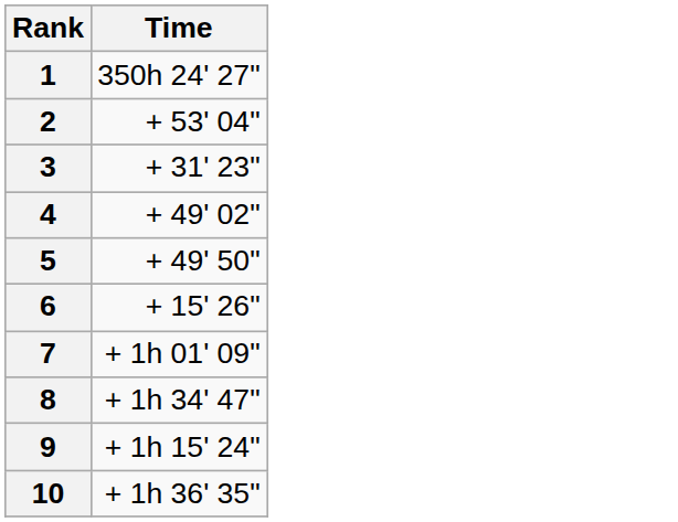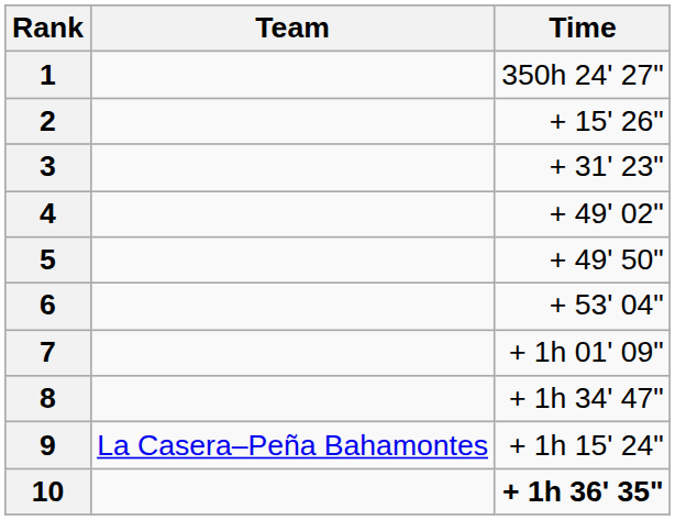 <table class="wikitable">
 <tr>
 <th scope="col">Rank</th>
+<th scope="col">Team</th>
 <th scope="col">Time</th>
 </tr>
 <tr>
 <th scope="row">1</th>
+<td></td>
 <td style="text-align:right;">350h 24' 27"</td>
 </tr>
 <tr>
 <th scope="row">2</th>
-<td style="text-align:right;">+ 53' 04"</td>
+<td></td>
+<td style="text-align:right;">+ 15' 26"</td>
 </tr>
 <tr>
 <th scope="row">3</th>
+<td></td>
 <td style="text-align:right;">+ 31' 23"</td>
 </tr>
 <tr>
 <th scope="row">4</th>
+<td></td>
 <td style="text-align:right;">+ 49' 02"</td>
 </tr>
 <tr>
 <th scope="row">5</th>
+<td></td>
 <td style="text-align:right;">+ 49' 50"</td>
 </tr>
 <tr>
 <th scope="row">6</th>
-<td style="text-align:right;">+ 15' 26"</td>
+<td></td>
+<td style="text-align:right;">+ 53' 04"</td>
 </tr>
 <tr>
 <th scope="row">7</th>
+<td></td>
 <td style="text-align:right;">+ 1h 01' 09"</td>
 </tr>
 <tr>
 <th scope="row">8</th>
+<td></td>
 <td style="text-align:right;">+ 1h 34' 47"</td>
 </tr>
 <tr>
 <th scope="row">9</th>
+<td><a href='#'>La Casera–Peña Bahamontes</a></td>
 <td style="text-align:right;">+ 1h 15' 24"</td>
 </tr>
 <tr>
 <th scope="row">10</th>
-<td style="text-align:right;">+ 1h 36' 35"</td>
+<td></td>
+<td style="text-align:right;"><strong>+ 1h 36' 35"</strong></td>
 </tr>
 </table>
